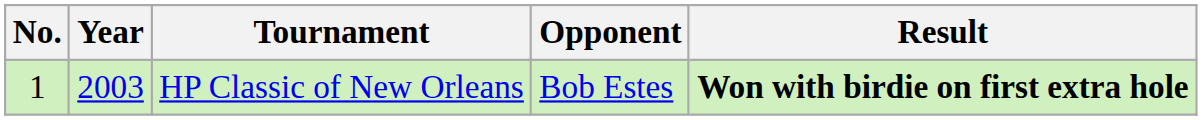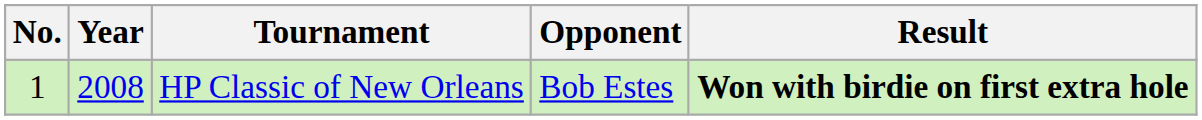 <table class="wikitable" style="font-size:95%;">
 <tr>
 <th>No.</th>
 <th>Year</th>
 <th>Tournament</th>
 <th>Opponent</th>
 <th>Result</th>
 </tr>
 <tr style="background:#D0F0C0;">
 <td align=center>1</td>
-<td><a href='#'>2003</a></td>
+<td><a href='#'>2008</a></td>
 <td><a href='#'>HP Classic of New Orleans</a></td>
 <td> <a href='#'>Bob Estes</a></td>
 <td><strong>Won with birdie on first extra hole</strong></td>
 </tr>
 </table>
